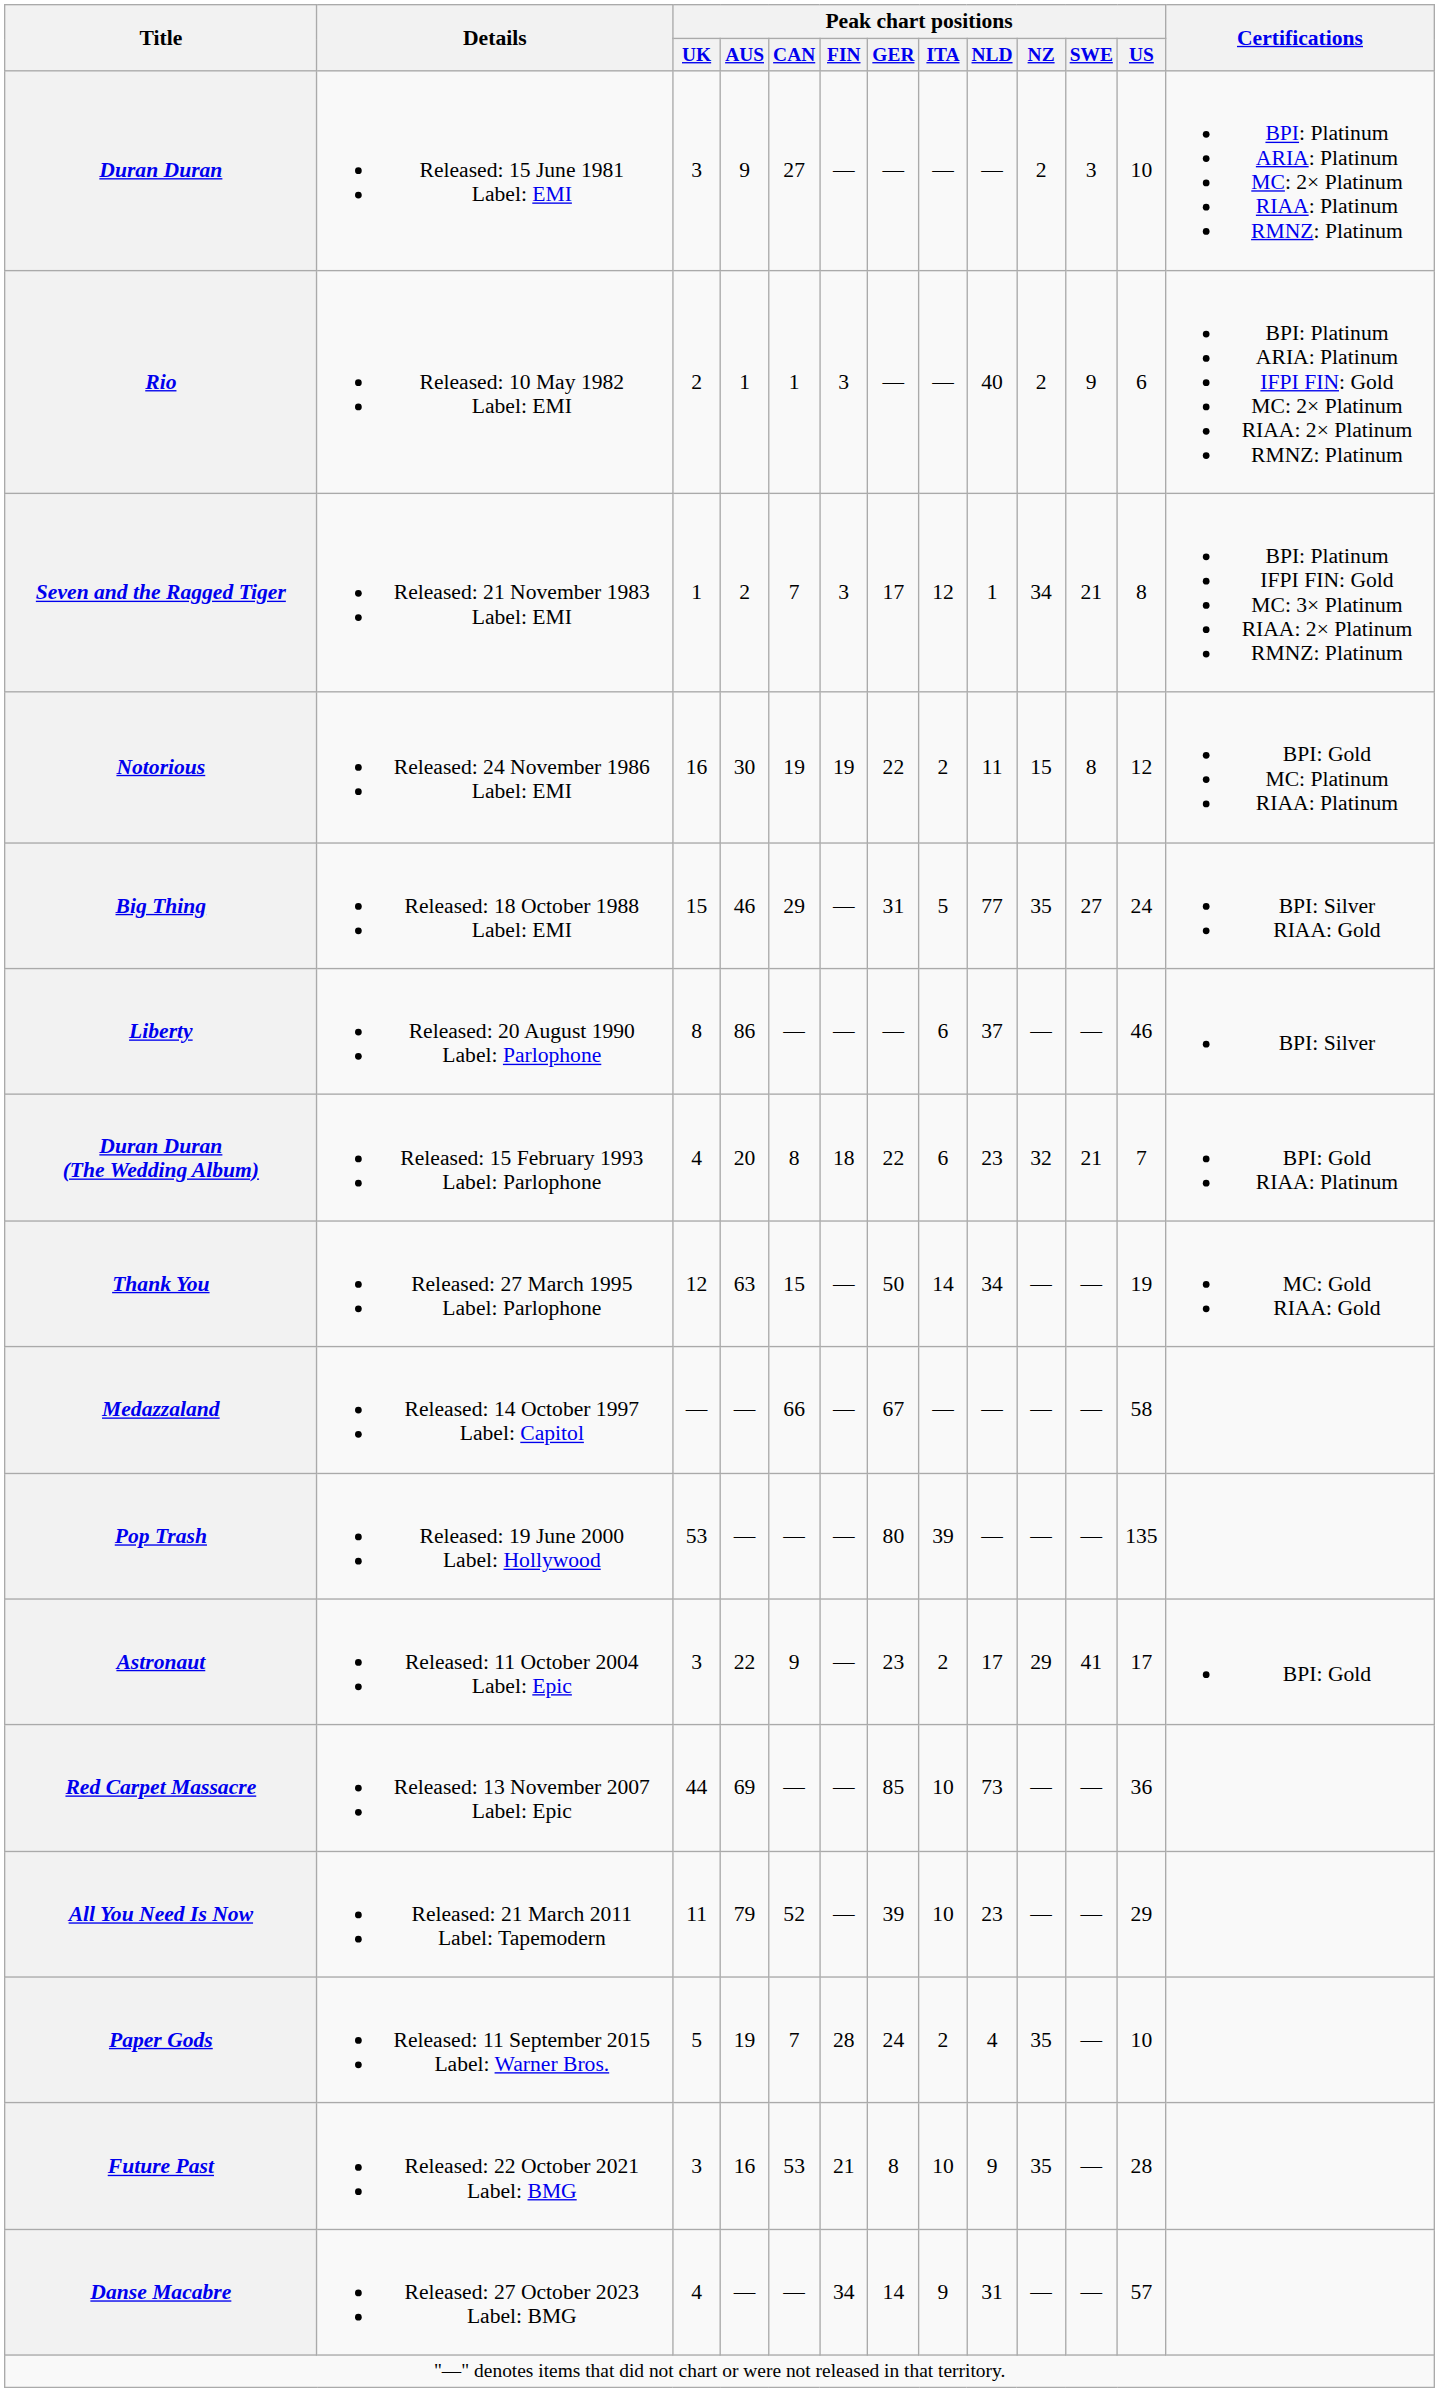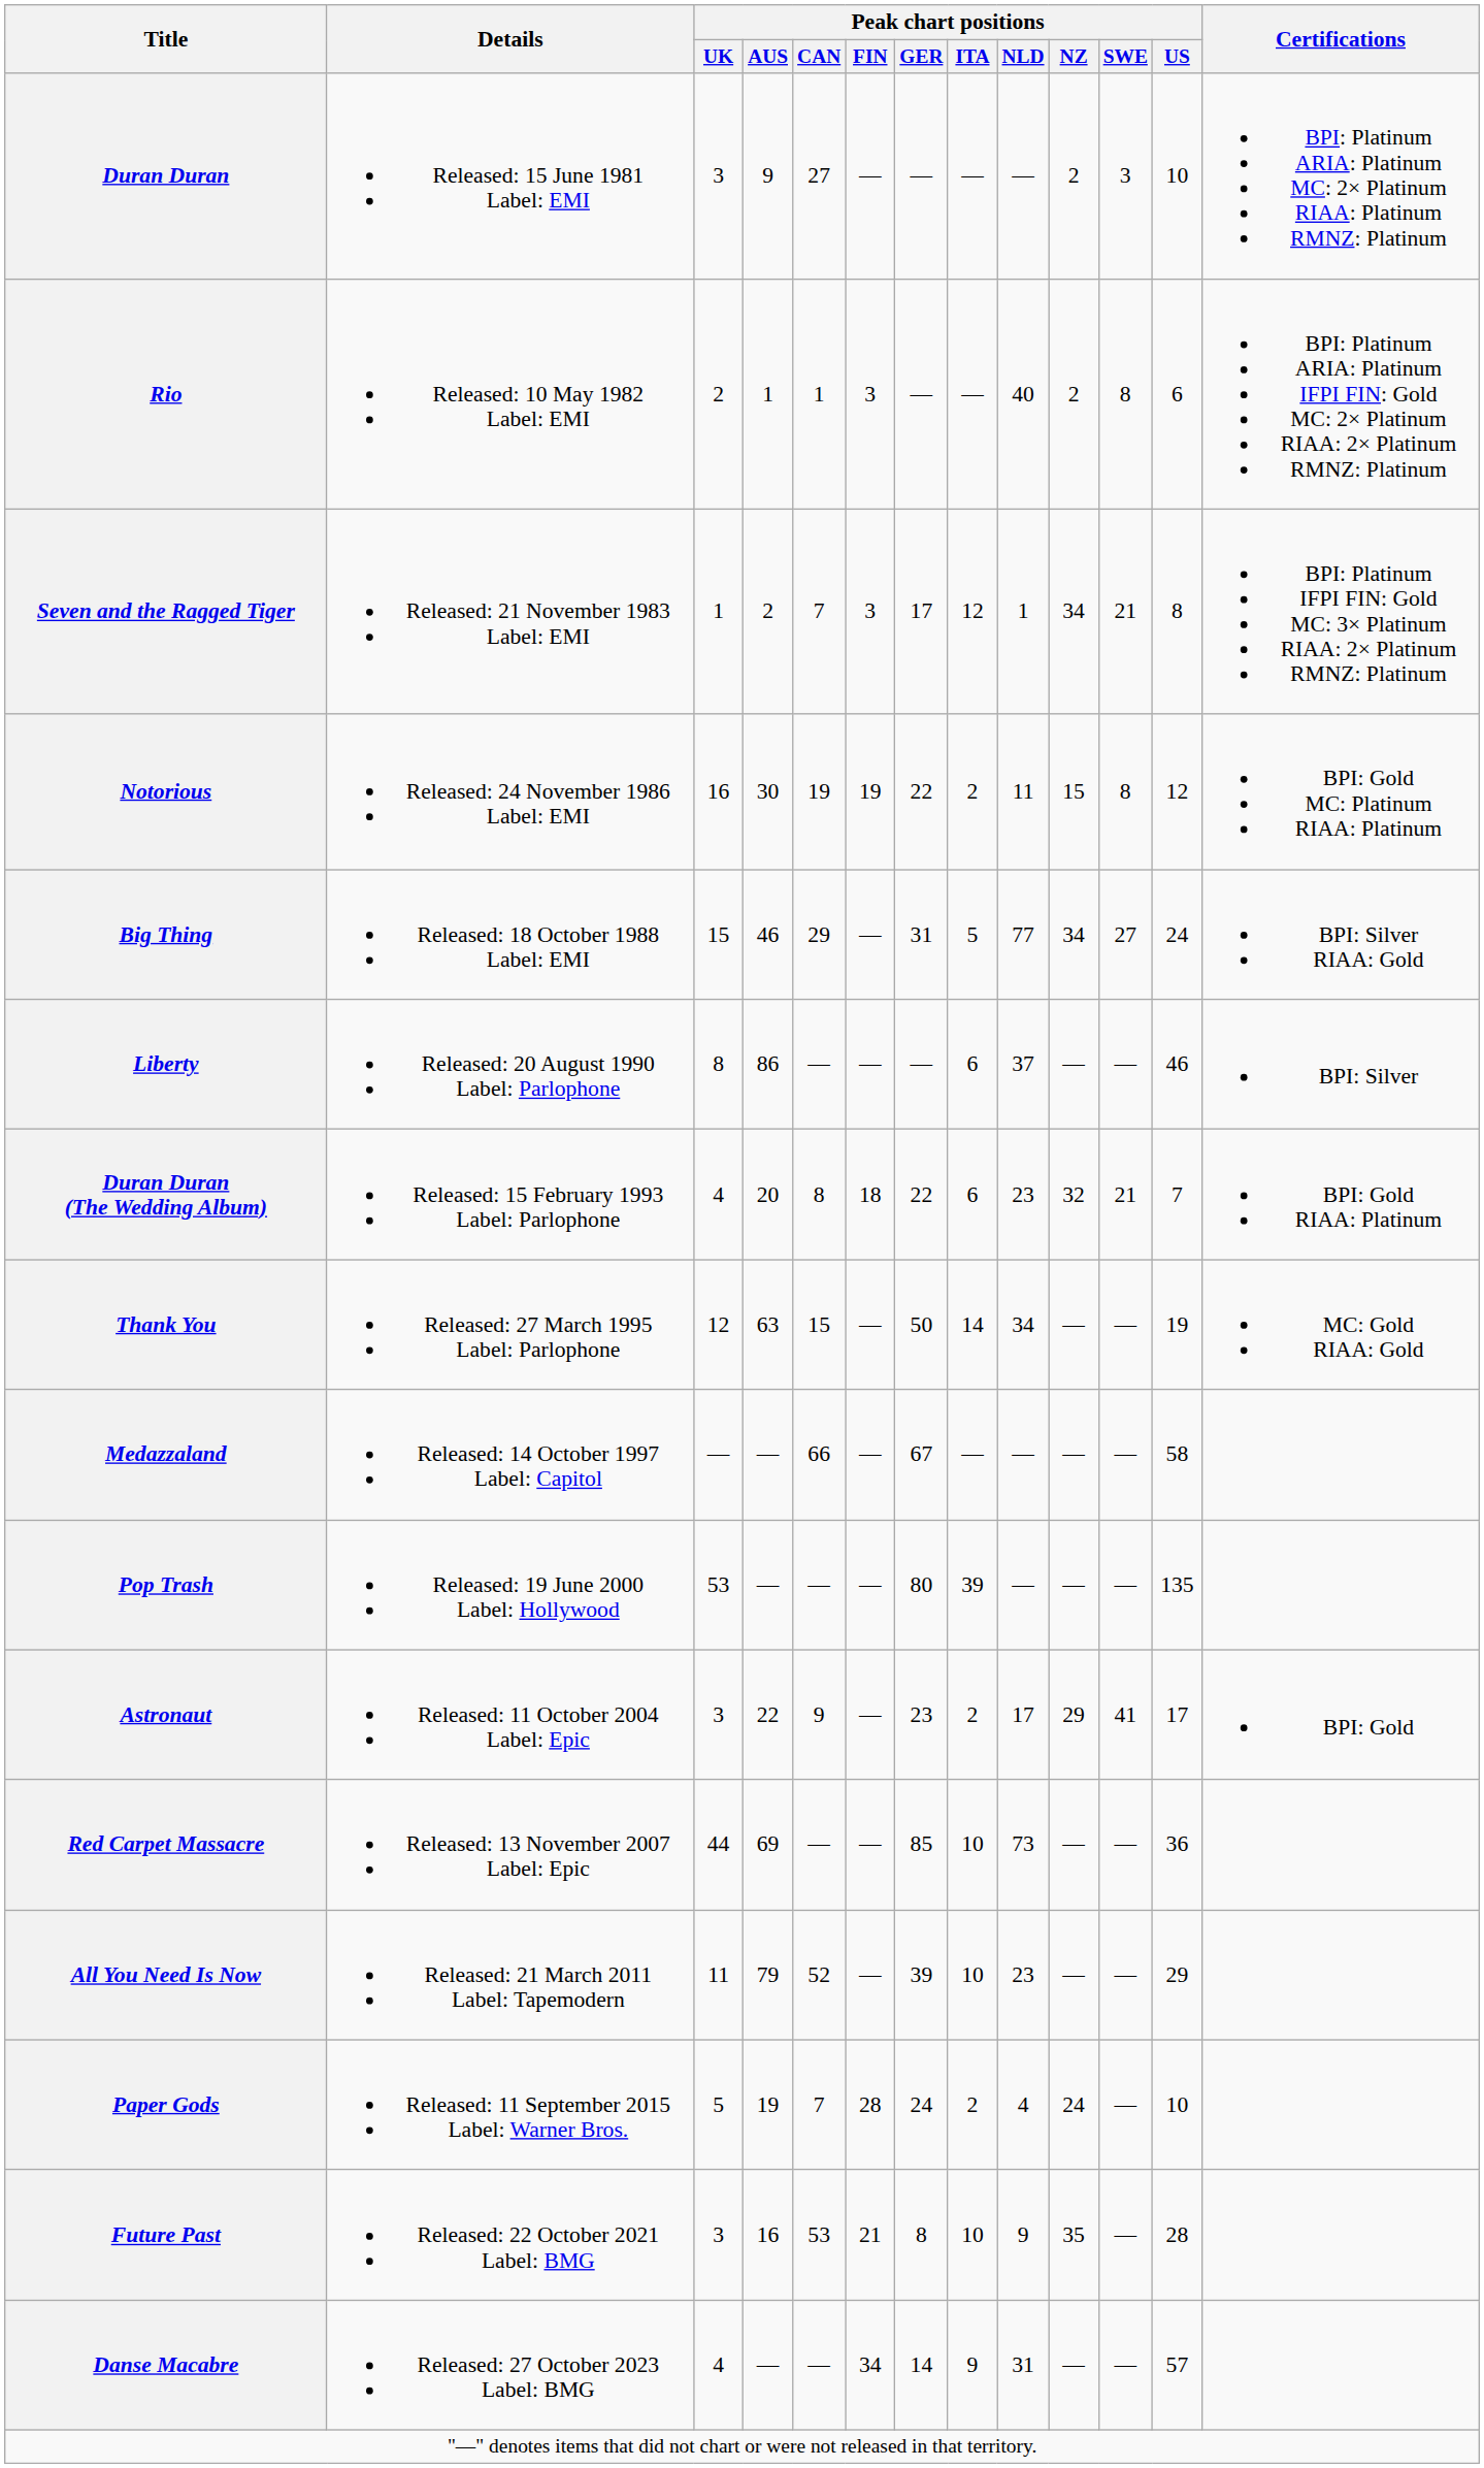 <table class="wikitable plainrowheaders" style="text-align:center;">
 <tr>
 <th scope="col" rowspan="2" style="width:14em;">Title</th>
 <th scope="col" rowspan="2" style="width:16em;">Details</th>
 <th scope="col" colspan="10">Peak chart positions</th>
 <th scope="col" rowspan="2" style="width:12em;"><a href='#'>Certifications</a></th>
 </tr>
 <tr>
 <th scope="col" style="width:2em;font-size:90%;"><a href='#'>UK</a><br></th>
 <th scope="col" style="width:2em;font-size:90%;"><a href='#'>AUS</a><br></th>
 <th style="width:2em;font-size:90%;"><a href='#'>CAN</a><br></th>
 <th scope="col" style="width:2em;font-size:90%;"><a href='#'>FIN</a><br></th>
 <th scope="col" style="width:2em;font-size:90%;"><a href='#'>GER</a><br></th>
 <th scope="col" style="width:2em;font-size:90%;"><a href='#'>ITA</a><br></th>
 <th scope="col" style="width:2em;font-size:90%;"><a href='#'>NLD</a><br></th>
 <th scope="col" style="width:2em;font-size:90%;"><a href='#'>NZ</a><br></th>
 <th scope="col" style="width:2em;font-size:90%;"><a href='#'>SWE</a><br></th>
 <th scope="col" style="width:2em;font-size:90%;"><a href='#'>US</a><br></th>
 </tr>
 <tr>
 <th scope="row"><em><a href='#'>Duran Duran</a></em></th>
 <td><br><ul><li>Released: 15 June 1981</li><li>Label: <a href='#'>EMI</a></li></ul></td>
 <td>3</td>
 <td>9</td>
 <td>27</td>
 <td>—</td>
 <td>—</td>
 <td>—</td>
 <td>—</td>
 <td>2</td>
 <td>3</td>
 <td>10</td>
 <td><br><ul><li><a href='#'>BPI</a>: Platinum</li><li><a href='#'>ARIA</a>: Platinum</li><li><a href='#'>MC</a>: 2× Platinum</li><li><a href='#'>RIAA</a>: Platinum</li><li><a href='#'>RMNZ</a>: Platinum</li></ul></td>
 </tr>
 <tr>
 <th scope="row"><em><a href='#'>Rio</a></em></th>
 <td><br><ul><li>Released: 10 May 1982</li><li>Label: EMI</li></ul></td>
 <td>2</td>
 <td>1</td>
 <td>1</td>
 <td>3</td>
 <td>—</td>
 <td>—</td>
 <td>40</td>
 <td>2</td>
-<td>9</td>
+<td>8</td>
 <td>6</td>
 <td><br><ul><li>BPI: Platinum</li><li>ARIA: Platinum</li><li><a href='#'>IFPI FIN</a>: Gold</li><li>MC: 2× Platinum</li><li>RIAA: 2× Platinum</li><li>RMNZ: Platinum</li></ul></td>
 </tr>
 <tr>
 <th scope="row"><em><a href='#'>Seven and the Ragged Tiger</a></em></th>
 <td><br><ul><li>Released: 21 November 1983</li><li>Label: EMI</li></ul></td>
 <td>1</td>
 <td>2</td>
 <td>7</td>
 <td>3</td>
 <td>17</td>
 <td>12</td>
 <td>1</td>
 <td>34</td>
 <td>21</td>
 <td>8</td>
 <td><br><ul><li>BPI: Platinum</li><li>IFPI FIN: Gold</li><li>MC: 3× Platinum</li><li>RIAA: 2× Platinum</li><li>RMNZ: Platinum</li></ul></td>
 </tr>
 <tr>
 <th scope="row"><em><a href='#'>Notorious</a></em></th>
 <td><br><ul><li>Released: 24 November 1986</li><li>Label: EMI</li></ul></td>
 <td>16</td>
 <td>30</td>
 <td>19</td>
 <td>19</td>
 <td>22</td>
 <td>2</td>
 <td>11</td>
 <td>15</td>
 <td>8</td>
 <td>12</td>
 <td><br><ul><li>BPI: Gold</li><li>MC: Platinum</li><li>RIAA: Platinum</li></ul></td>
 </tr>
 <tr>
 <th scope="row"><em><a href='#'>Big Thing</a></em></th>
 <td><br><ul><li>Released: 18 October 1988</li><li>Label: EMI</li></ul></td>
 <td>15</td>
 <td>46</td>
 <td>29</td>
 <td>—</td>
 <td>31</td>
 <td>5</td>
 <td>77</td>
-<td>35</td>
+<td>34</td>
 <td>27</td>
 <td>24</td>
 <td><br><ul><li>BPI: Silver</li><li>RIAA: Gold</li></ul></td>
 </tr>
 <tr>
 <th scope="row"><em><a href='#'>Liberty</a></em></th>
 <td><br><ul><li>Released: 20 August 1990</li><li>Label: <a href='#'>Parlophone</a></li></ul></td>
 <td>8</td>
 <td>86</td>
 <td>—</td>
 <td>—</td>
 <td>—</td>
 <td>6</td>
 <td>37</td>
 <td>—</td>
 <td>—</td>
 <td>46</td>
 <td><br><ul><li>BPI: Silver</li></ul></td>
 </tr>
 <tr>
 <th scope="row"><em><a href='#'>Duran Duran<br>(The Wedding Album)</a></em></th>
 <td><br><ul><li>Released: 15 February 1993</li><li>Label: Parlophone</li></ul></td>
 <td>4</td>
 <td>20</td>
 <td>8</td>
 <td>18</td>
 <td>22</td>
 <td>6</td>
 <td>23</td>
 <td>32</td>
 <td>21</td>
 <td>7</td>
 <td><br><ul><li>BPI: Gold</li><li>RIAA: Platinum</li></ul></td>
 </tr>
 <tr>
 <th scope="row"><em><a href='#'>Thank You</a></em></th>
 <td><br><ul><li>Released: 27 March 1995</li><li>Label: Parlophone</li></ul></td>
 <td>12</td>
 <td>63</td>
 <td>15</td>
 <td>—</td>
 <td>50</td>
 <td>14</td>
 <td>34</td>
 <td>—</td>
 <td>—</td>
 <td>19</td>
 <td><br><ul><li>MC: Gold</li><li>RIAA: Gold</li></ul></td>
 </tr>
 <tr>
 <th scope="row"><em><a href='#'>Medazzaland</a></em></th>
 <td><br><ul><li>Released: 14 October 1997</li><li>Label: <a href='#'>Capitol</a></li></ul></td>
 <td>—</td>
 <td>—</td>
 <td>66</td>
 <td>—</td>
 <td>67</td>
 <td>—</td>
 <td>—</td>
 <td>—</td>
 <td>—</td>
 <td>58</td>
 <td></td>
 </tr>
 <tr>
 <th scope="row"><em><a href='#'>Pop Trash</a></em></th>
 <td><br><ul><li>Released: 19 June 2000</li><li>Label: <a href='#'>Hollywood</a></li></ul></td>
 <td>53</td>
 <td>—</td>
 <td>—</td>
 <td>—</td>
 <td>80</td>
 <td>39</td>
 <td>—</td>
 <td>—</td>
 <td>—</td>
 <td>135</td>
 <td></td>
 </tr>
 <tr>
 <th scope="row"><em><a href='#'>Astronaut</a></em></th>
 <td><br><ul><li>Released: 11 October 2004</li><li>Label: <a href='#'>Epic</a></li></ul></td>
 <td>3</td>
 <td>22</td>
 <td>9</td>
 <td>—</td>
 <td>23</td>
 <td>2</td>
 <td>17</td>
 <td>29</td>
 <td>41</td>
 <td>17</td>
 <td><br><ul><li>BPI: Gold</li></ul></td>
 </tr>
 <tr>
 <th scope="row"><em><a href='#'>Red Carpet Massacre</a></em></th>
 <td><br><ul><li>Released: 13 November 2007</li><li>Label: Epic</li></ul></td>
 <td>44</td>
 <td>69</td>
 <td>—</td>
 <td>—</td>
 <td>85</td>
 <td>10</td>
 <td>73</td>
 <td>—</td>
 <td>—</td>
 <td>36</td>
 <td></td>
 </tr>
 <tr>
 <th scope="row"><em><a href='#'>All You Need Is Now</a></em></th>
 <td><br><ul><li>Released: 21 March 2011</li><li>Label: Tapemodern</li></ul></td>
 <td>11</td>
 <td>79</td>
 <td>52</td>
 <td>—</td>
 <td>39</td>
 <td>10</td>
 <td>23</td>
 <td>—</td>
 <td>—</td>
 <td>29</td>
 <td></td>
 </tr>
 <tr>
 <th scope="row"><em><a href='#'>Paper Gods</a></em></th>
 <td><br><ul><li>Released: 11 September 2015</li><li>Label: <a href='#'>Warner Bros.</a></li></ul></td>
 <td>5</td>
 <td>19</td>
 <td>7</td>
 <td>28</td>
 <td>24</td>
 <td>2</td>
 <td>4</td>
-<td>35</td>
+<td>24</td>
 <td>—</td>
 <td>10</td>
 <td></td>
 </tr>
 <tr>
 <th scope="row"><em><a href='#'>Future Past</a></em></th>
 <td><br><ul><li>Released: 22 October 2021</li><li>Label: <a href='#'>BMG</a></li></ul></td>
 <td>3</td>
 <td>16</td>
 <td>53</td>
 <td>21</td>
 <td>8</td>
 <td>10</td>
 <td>9</td>
 <td>35</td>
 <td>—</td>
 <td>28</td>
 <td></td>
 </tr>
 <tr>
 <th scope="row"><em><a href='#'>Danse Macabre</a></em></th>
 <td><br><ul><li>Released: 27 October 2023</li><li>Label: BMG</li></ul></td>
 <td>4</td>
 <td>—</td>
 <td>—</td>
 <td>34</td>
 <td>14</td>
 <td>9</td>
 <td>31</td>
 <td>—</td>
 <td>—</td>
 <td>57</td>
 <td></td>
 </tr>
 <tr>
 <td colspan="15" style="font-size:90%">"—" denotes items that did not chart or were not released in that territory.</td>
 </tr>
 </table>
